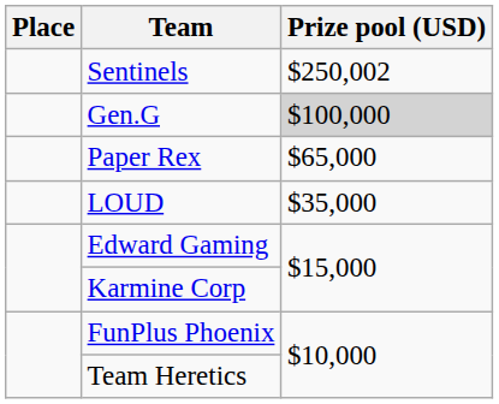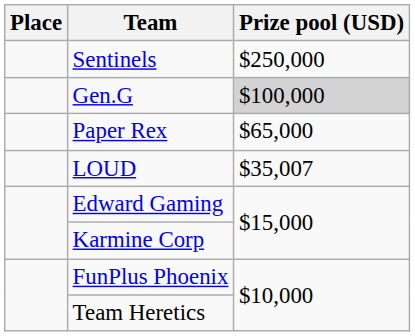 <table class="wikitable">
 <tr>
 <th>Place</th>
 <th>Team</th>
 <th>Prize pool (USD)</th>
 </tr>
 <tr>
 <td></td>
 <td><a href='#'>Sentinels</a></td>
-<td>$250,002</td>
+<td>$250,000</td>
 </tr>
 <tr>
 <td></td>
 <td><a href='#'>Gen.G</a></td>
 <td style="background: lightgrey;">$100,000</td>
 </tr>
 <tr>
 <td></td>
 <td><a href='#'>Paper Rex</a></td>
 <td>$65,000</td>
 </tr>
 <tr>
 <td></td>
 <td><a href='#'>LOUD</a></td>
-<td>$35,000</td>
+<td>$35,007</td>
 </tr>
 <tr>
 <td rowspan=2></td>
 <td><a href='#'>Edward Gaming</a></td>
 <td rowspan="2">$15,000</td>
 </tr>
 <tr>
 <td><a href='#'>Karmine Corp</a></td>
 </tr>
 <tr>
 <td rowspan=2></td>
 <td><a href='#'>FunPlus Phoenix</a></td>
 <td rowspan="2">$10,000</td>
 </tr>
 <tr>
 <td>Team Heretics</td>
 </tr>
 </table>
